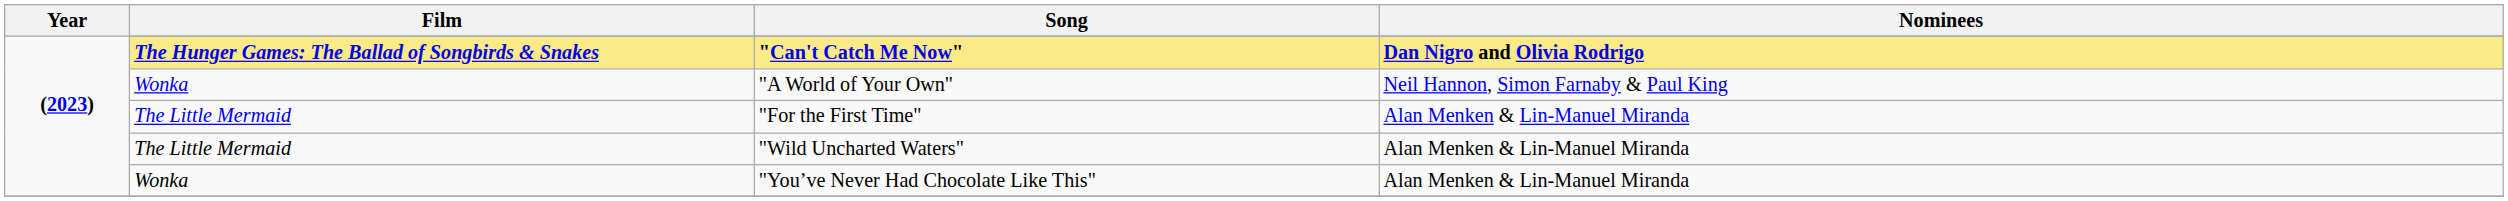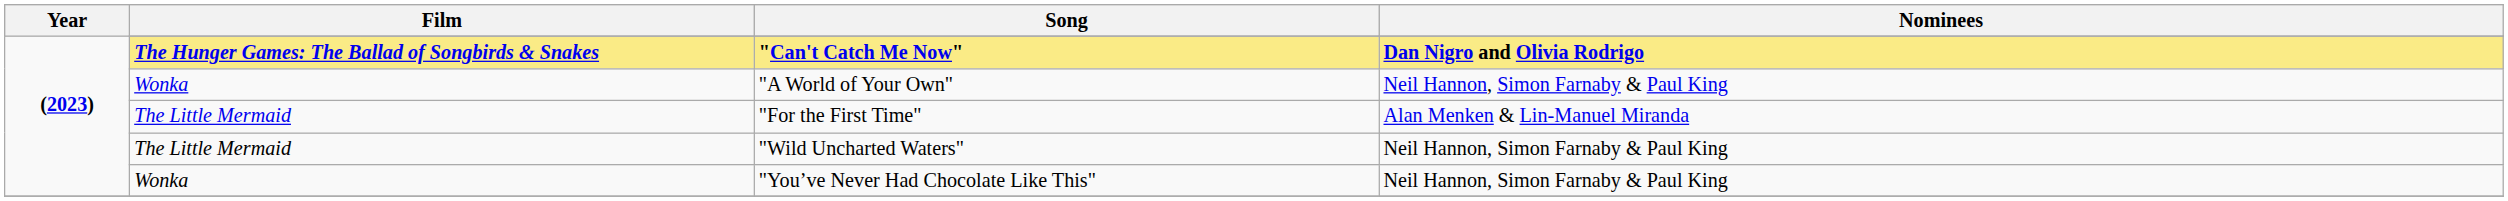 <table class="wikitable" style="width:100%">
 <tr bgcolor="#bebebe">
 <th width="5%">Year</th>
 <th width="25%">Film</th>
 <th width="25%">Song</th>
 <th width="45%">Nominees</th>
 </tr>
 <tr>
 <td rowspan=6 style="text-align:center"><strong>(<a href='#'>2023</a>)</strong><br> <br></td>
 </tr>
 <tr style="background:#FAEB86">
 <td><strong><em><a href='#'>The Hunger Games: The Ballad of Songbirds & Snakes</a></em></strong></td>
 <td><strong>"<a href='#'>Can't Catch Me Now</a>"</strong></td>
 <td><strong><a href='#'>Dan Nigro</a> and <a href='#'>Olivia Rodrigo</a></strong></td>
 </tr>
 <tr>
 <td><em><a href='#'>Wonka</a></em></td>
 <td>"A World of Your Own"</td>
 <td><a href='#'>Neil Hannon</a>, <a href='#'>Simon Farnaby</a> &  <a href='#'>Paul King</a></td>
 </tr>
 <tr>
 <td><em><a href='#'>The Little Mermaid</a></em></td>
 <td>"For the First Time"</td>
 <td><a href='#'>Alan Menken</a> & <a href='#'>Lin-Manuel Miranda</a></td>
 </tr>
 <tr>
 <td><em>The Little Mermaid</em></td>
 <td>"Wild Uncharted Waters"</td>
-<td>Alan Menken & Lin-Manuel Miranda</td>
+<td>Neil Hannon, Simon Farnaby & Paul King</td>
 </tr>
 <tr>
 <td><em>Wonka</em></td>
 <td>"You’ve Never Had Chocolate Like This"</td>
-<td>Alan Menken & Lin-Manuel Miranda</td>
+<td>Neil Hannon, Simon Farnaby & Paul King</td>
 </tr>
 <tr>
 </tr>
 </table>
